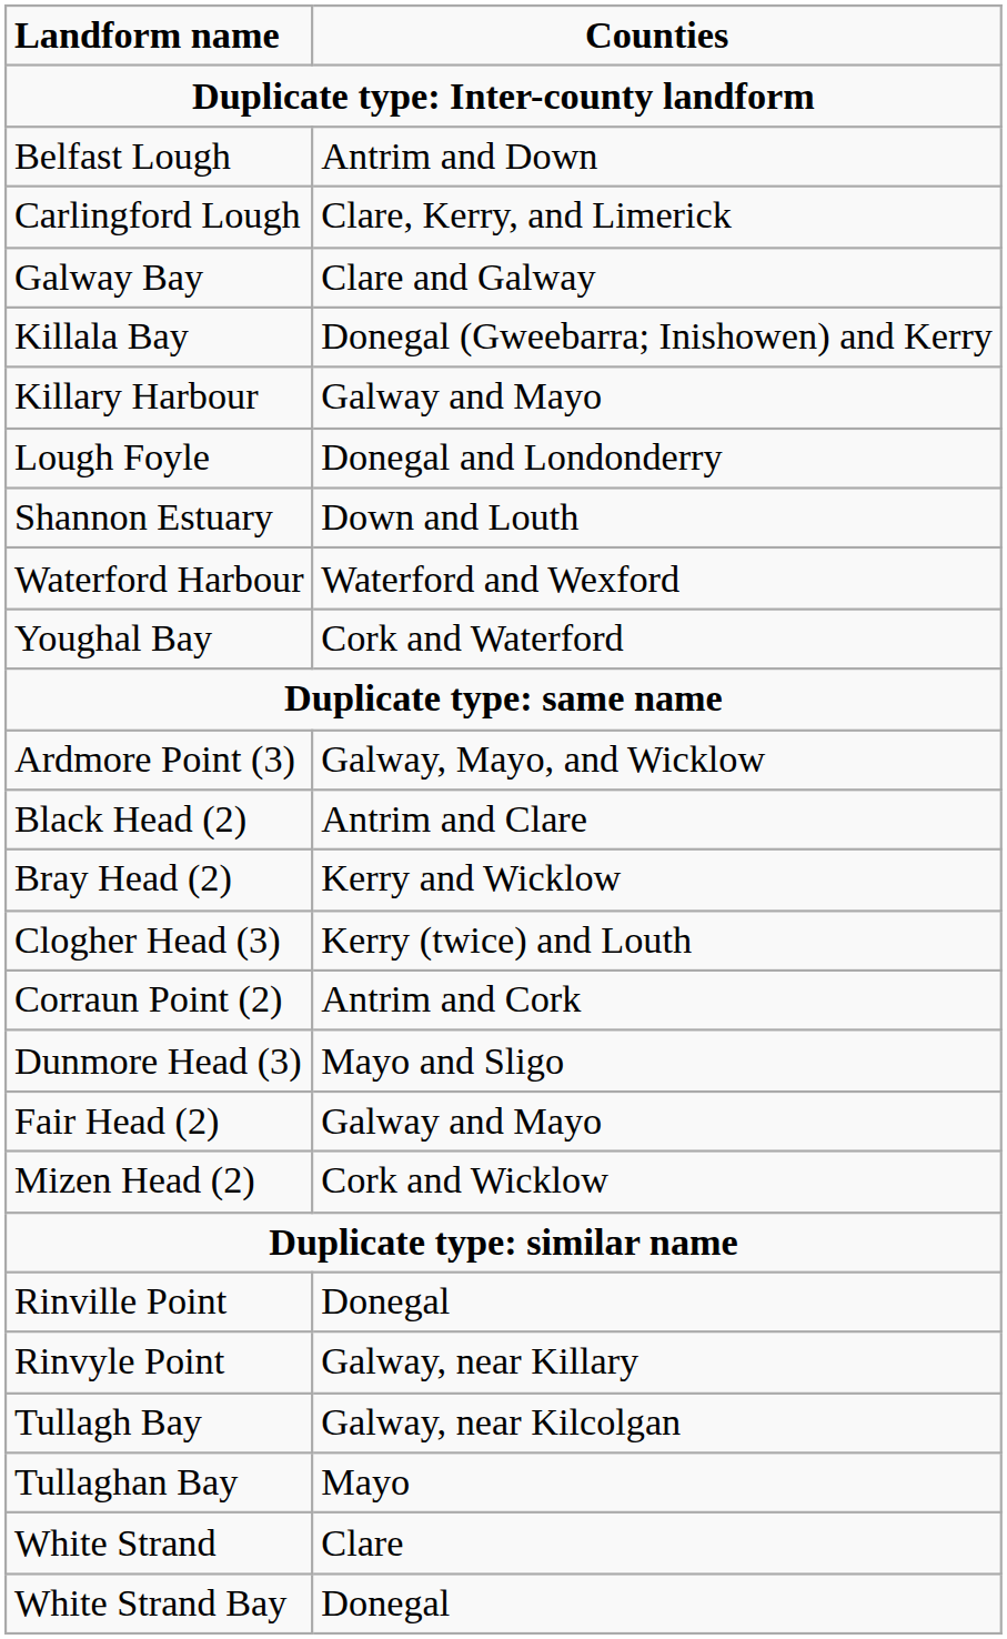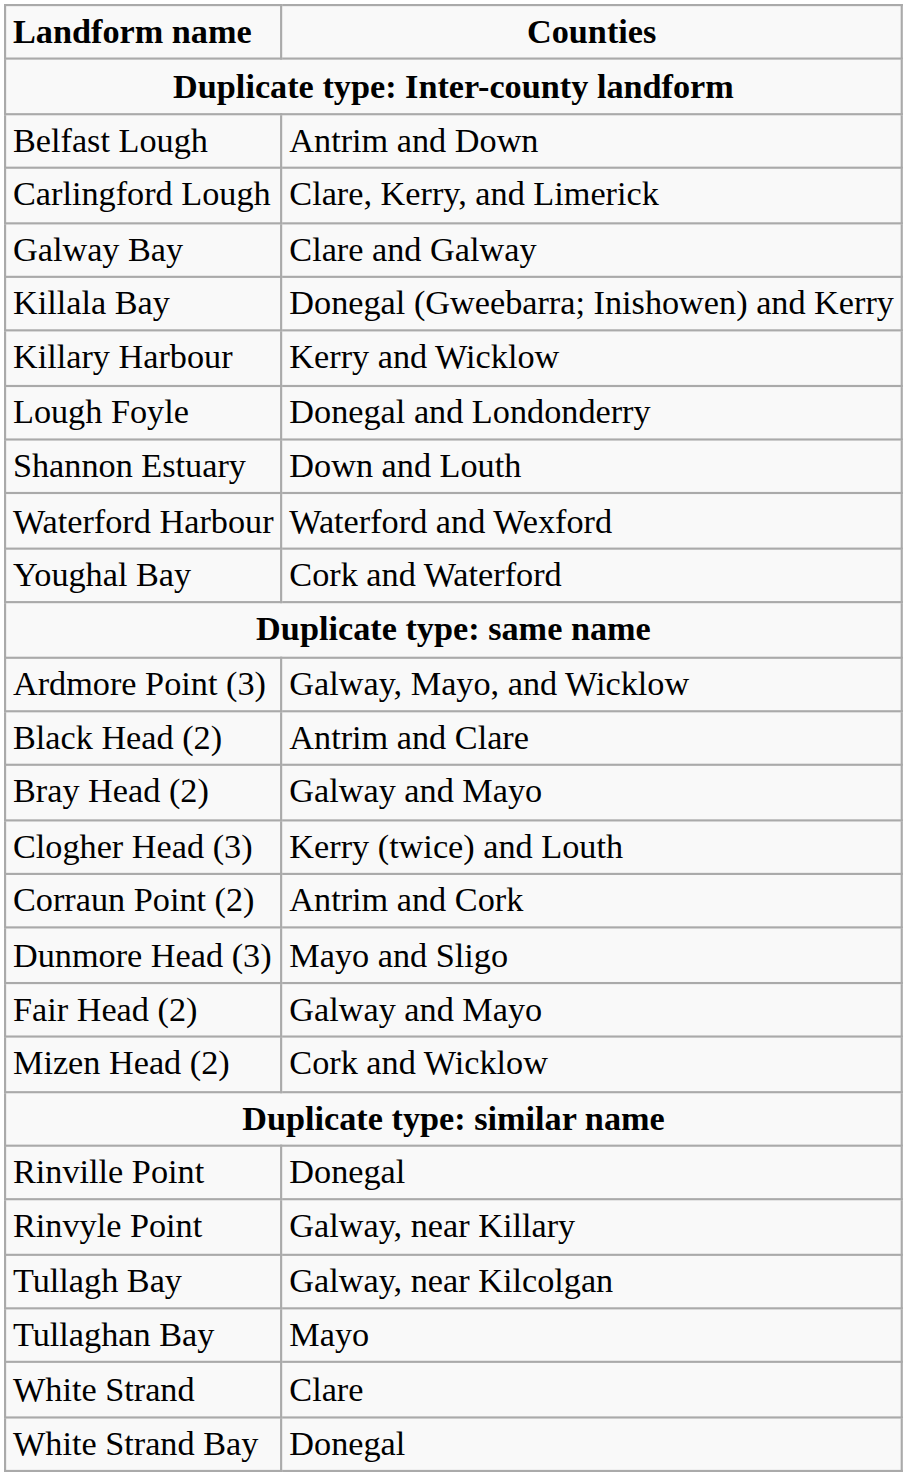 <table class="wikitable">
 <tr>
 <td><strong>Landform name</strong></td>
 <td align="center"><strong>Counties</strong></td>
 </tr>
 <tr>
 <td colspan="3" align="center"><strong>Duplicate type: Inter-county landform</strong></td>
 </tr>
 <tr>
 <td>Belfast Lough</td>
 <td>Antrim and Down</td>
 </tr>
 <tr>
 <td>Carlingford Lough</td>
 <td>Clare, Kerry, and Limerick</td>
 </tr>
 <tr>
 <td>Galway Bay</td>
 <td>Clare and Galway</td>
 </tr>
 <tr>
 <td>Killala Bay</td>
 <td>Donegal (Gweebarra; Inishowen) and Kerry</td>
 </tr>
 <tr>
 <td>Killary Harbour</td>
-<td>Galway and Mayo</td>
+<td>Kerry and Wicklow</td>
 </tr>
 <tr>
 <td>Lough Foyle</td>
 <td>Donegal and Londonderry</td>
 </tr>
 <tr>
 <td>Shannon Estuary</td>
 <td>Down and Louth</td>
 </tr>
 <tr>
 <td>Waterford Harbour</td>
 <td>Waterford and Wexford</td>
 </tr>
 <tr>
 <td>Youghal Bay</td>
 <td>Cork and Waterford</td>
 </tr>
 <tr>
 <td colspan="3" align="center"><strong>Duplicate type: same name</strong></td>
 </tr>
 <tr>
 <td>Ardmore Point (3)</td>
 <td>Galway, Mayo, and Wicklow</td>
 </tr>
 <tr>
 <td>Black Head (2)</td>
 <td>Antrim and Clare</td>
 </tr>
 <tr>
 <td>Bray Head (2)</td>
-<td>Kerry and Wicklow</td>
+<td>Galway and Mayo</td>
 </tr>
 <tr>
 <td>Clogher Head (3)</td>
 <td>Kerry (twice) and Louth</td>
 </tr>
 <tr>
 <td>Corraun Point (2)</td>
 <td>Antrim and Cork</td>
 </tr>
 <tr>
 <td>Dunmore Head (3)</td>
 <td>Mayo and Sligo</td>
 </tr>
 <tr>
 <td>Fair Head (2)</td>
 <td>Galway and Mayo</td>
 </tr>
 <tr>
 <td>Mizen Head (2)</td>
 <td>Cork and Wicklow</td>
 </tr>
 <tr>
 <td colspan="3" align="center"><strong>Duplicate type: similar name</strong></td>
 </tr>
 <tr>
 <td>Rinville Point</td>
 <td>Donegal</td>
 </tr>
 <tr>
 <td>Rinvyle Point</td>
 <td>Galway, near Killary</td>
 </tr>
 <tr>
 <td>Tullagh Bay</td>
 <td>Galway, near Kilcolgan</td>
 </tr>
 <tr>
 <td>Tullaghan Bay</td>
 <td>Mayo</td>
 </tr>
 <tr>
 <td>White Strand</td>
 <td>Clare</td>
 </tr>
 <tr>
 <td>White Strand Bay</td>
 <td>Donegal</td>
 </tr>
 </table>
